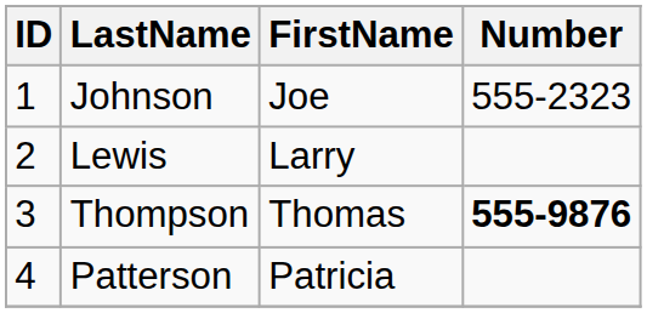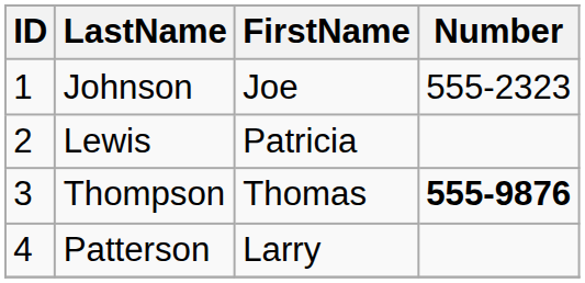 <table class="wikitable">
 <tr>
 </tr>
 <tr>
 <th>ID</th>
 <th>LastName</th>
 <th>FirstName</th>
 <th>Number</th>
 </tr>
 <tr>
 <td>1</td>
 <td>Johnson</td>
 <td>Joe</td>
 <td>555-2323</td>
 </tr>
 <tr>
 <td>2</td>
 <td>Lewis</td>
-<td>Larry</td>
+<td>Patricia</td>
 <td></td>
 </tr>
 <tr>
 <td>3</td>
 <td>Thompson</td>
 <td>Thomas</td>
 <td><strong>555-9876</strong></td>
 </tr>
 <tr>
 <td>4</td>
 <td>Patterson</td>
-<td>Patricia</td>
+<td>Larry</td>
 <td></td>
 </tr>
 <tr>
 </tr>
 </table>
